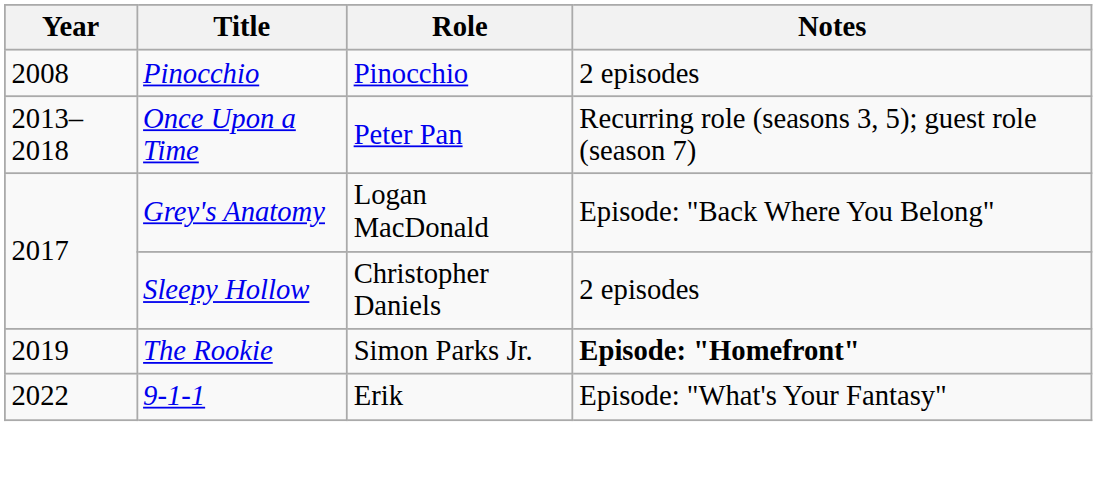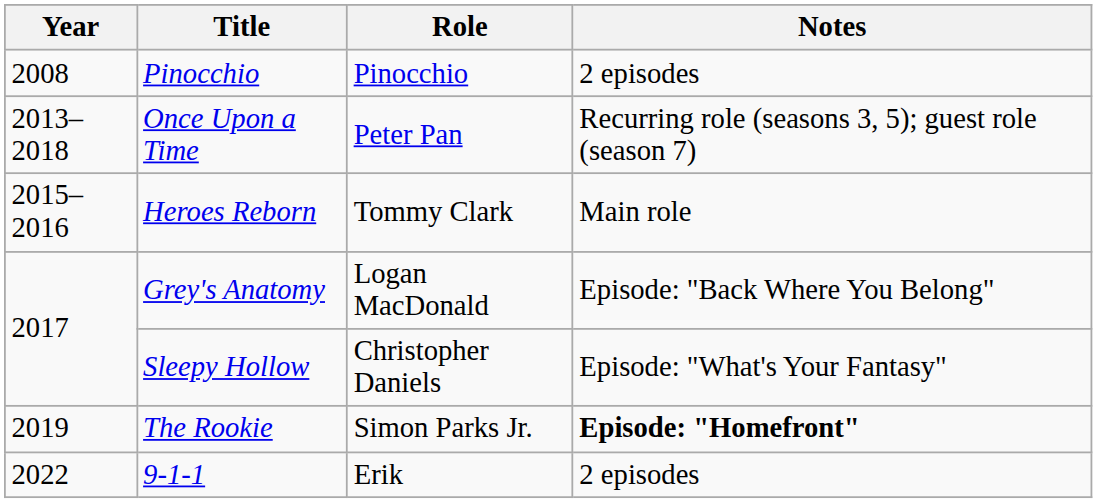 <table class="wikitable sortable">
 <tr>
 <th>Year</th>
 <th>Title</th>
 <th>Role</th>
 <th>Notes</th>
 </tr>
 <tr>
 <td>2008</td>
 <td><em><a href='#'>Pinocchio</a></em></td>
 <td><a href='#'>Pinocchio</a></td>
 <td>2 episodes</td>
 </tr>
 <tr>
 <td>2013–2018</td>
 <td><em><a href='#'>Once Upon a Time</a></em></td>
 <td><a href='#'>Peter Pan</a></td>
 <td>Recurring role (seasons 3, 5); guest role (season 7)</td>
 </tr>
 <tr>
+<td>2015–2016</td>
+<td><em><a href='#'>Heroes Reborn</a></em></td>
+<td>Tommy Clark</td>
+<td>Main role</td>
+</tr>
+<tr>
 <td rowspan=2>2017</td>
 <td><em><a href='#'>Grey's Anatomy</a></em></td>
 <td>Logan MacDonald</td>
 <td>Episode: "Back Where You Belong"</td>
 </tr>
 <tr>
 <td><em><a href='#'>Sleepy Hollow</a></em></td>
 <td>Christopher Daniels</td>
-<td>2 episodes</td>
+<td>Episode: "What's Your Fantasy"</td>
 </tr>
 <tr>
 <td>2019</td>
 <td data-sort-value="Rookie, The"><em><a href='#'>The Rookie</a></em></td>
 <td>Simon Parks Jr.</td>
 <td><strong>Episode: "Homefront"</strong></td>
 </tr>
 <tr>
 <td>2022</td>
 <td><em><a href='#'>9-1-1</a></em></td>
 <td>Erik</td>
-<td>Episode: "What's Your Fantasy"</td>
+<td>2 episodes</td>
 </tr>
 </table>
